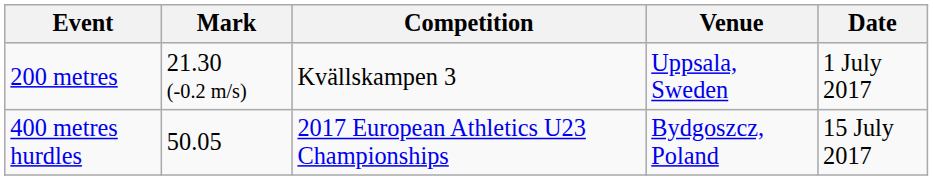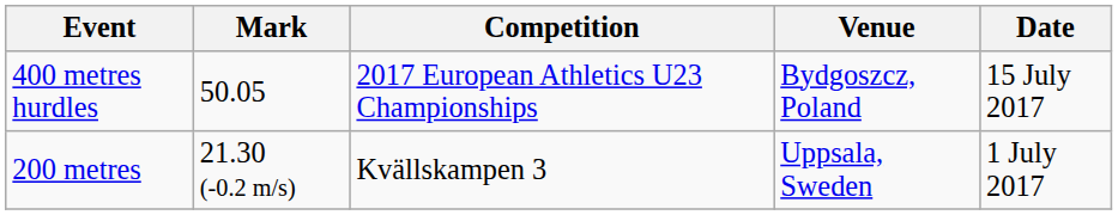 <table class=wikitable>
 <tr>
 <th>Event</th>
 <th>Mark</th>
 <th>Competition</th>
 <th>Venue</th>
 <th>Date</th>
 </tr>
 <tr>
+<td><a href='#'>400 metres hurdles</a></td>
+<td>50.05</td>
+<td><a href='#'>2017 European Athletics U23 Championships</a></td>
+<td><a href='#'>Bydgoszcz, Poland</a></td>
+<td>15 July 2017</td>
+</tr>
+<tr>
 <td><a href='#'>200 metres</a></td>
 <td>21.30 <small>(-0.2 m/s)</small></td>
 <td>Kvällskampen 3</td>
 <td><a href='#'>Uppsala, Sweden</a></td>
 <td>1 July 2017</td>
 </tr>
-<tr>
-<td><a href='#'>400 metres hurdles</a></td>
-<td>50.05</td>
-<td><a href='#'>2017 European Athletics U23 Championships</a></td>
-<td><a href='#'>Bydgoszcz, Poland</a></td>
-<td>15 July 2017</td>
-</tr>
 </table>
